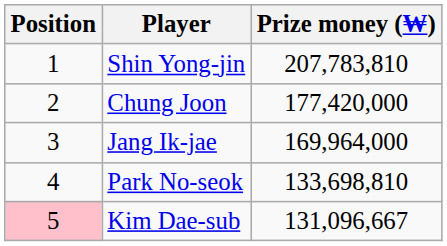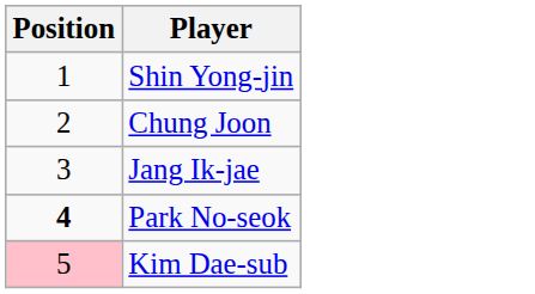 <table class="wikitable">
 <tr>
 <th>Position</th>
 <th>Player</th>
-<th>Prize money (<a href='#'>₩</a>)</th>
 </tr>
 <tr>
 <td align=center>1</td>
 <td> <a href='#'>Shin Yong-jin</a></td>
-<td align=center>207,783,810</td>
 </tr>
 <tr>
 <td align=center>2</td>
 <td> <a href='#'>Chung Joon</a></td>
-<td align=center>177,420,000</td>
 </tr>
 <tr>
 <td align=center>3</td>
 <td> <a href='#'>Jang Ik-jae</a></td>
-<td align=center>169,964,000</td>
 </tr>
 <tr>
-<td align=center>4</td>
+<td align=center><strong>4</strong></td>
 <td> <a href='#'>Park No-seok</a></td>
-<td align=center>133,698,810</td>
 </tr>
 <tr>
 <td align=center style="background: pink;">5</td>
 <td> <a href='#'>Kim Dae-sub</a></td>
-<td align=center>131,096,667</td>
 </tr>
 </table>
